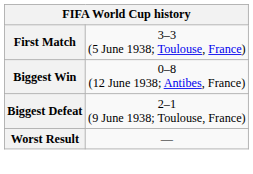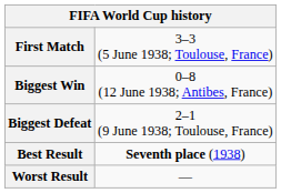 <table class="wikitable collapsible collapsed" style="text-align: center;font-size:90%;">
 <tr>
 <th colspan=2>FIFA World Cup history</th>
 </tr>
 <tr>
 <th>First Match</th>
 <td> 3–3 <br>(5 June 1938; <a href='#'>Toulouse</a>, <a href='#'>France</a>)</td>
 </tr>
 <tr>
 <th>Biggest Win</th>
 <td> 0–8 <br>(12 June 1938; <a href='#'>Antibes</a>, France)</td>
 </tr>
 <tr>
 <th>Biggest Defeat</th>
 <td> 2–1 <br>(9 June 1938; Toulouse, France)</td>
 </tr>
 <tr>
+<th>Best Result</th>
+<td><strong>Seventh place</strong> (<a href='#'>1938</a>)</td>
+</tr>
+<tr>
 <th>Worst Result</th>
 <td>—</td>
 </tr>
 </table>
